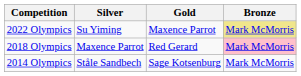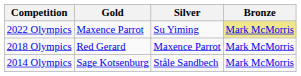 <table class="wikitable mw-collapsible">
 <tr>
 <th>Competition</th>
+<th>Gold</th>
 <th>Silver</th>
-<th>Gold</th>
 <th>Bronze</th>
 </tr>
 <tr>
 <td><a href='#'>2022 Olympics</a></td>
+<td><a href='#'>Maxence Parrot</a></td>
 <td><a href='#'>Su Yiming</a></td>
-<td><a href='#'>Maxence Parrot</a></td>
 <td style="background: khaki;"><a href='#'>Mark McMorris</a></td>
 </tr>
 <tr>
 <td><a href='#'>2018 Olympics</a></td>
+<td><a href='#'>Red Gerard</a></td>
 <td><a href='#'>Maxence Parrot</a></td>
-<td><a href='#'>Red Gerard</a></td>
-<td style="background: pink;"><a href='#'>Mark McMorris</a></td>
+<td><a href='#'>Mark McMorris</a></td>
 </tr>
 <tr>
 <td><a href='#'>2014 Olympics</a></td>
+<td><a href='#'>Sage Kotsenburg</a></td>
 <td><a href='#'>Ståle Sandbech</a></td>
-<td><a href='#'>Sage Kotsenburg</a></td>
 <td><a href='#'>Mark McMorris</a></td>
 </tr>
 </table>
